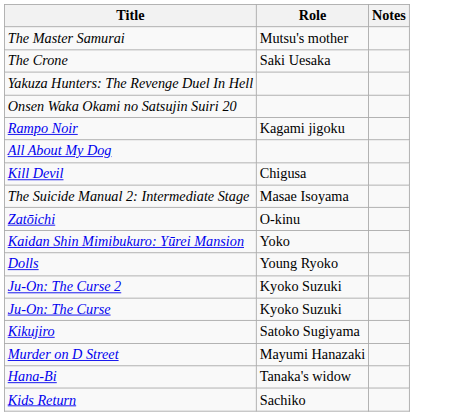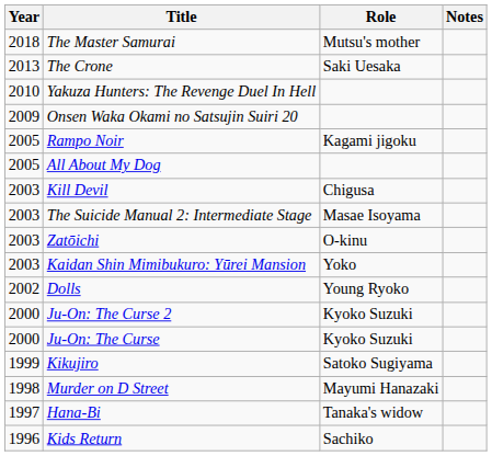 <table class="wikitable sortable">
 <tr>
+<th>Year</th>
 <th>Title</th>
 <th>Role</th>
 <th class="unsortable">Notes</th>
 </tr>
 <tr>
+<td>2018</td>
 <td><em>The Master Samurai</em></td>
 <td>Mutsu's mother</td>
 <td></td>
 </tr>
 <tr>
+<td>2013</td>
 <td><em>The Crone</em></td>
 <td>Saki Uesaka</td>
 <td></td>
 </tr>
 <tr>
+<td>2010</td>
 <td><em>Yakuza Hunters: The Revenge Duel In Hell</em></td>
 <td></td>
 <td></td>
 </tr>
 <tr>
+<td>2009</td>
 <td><em>Onsen Waka Okami no Satsujin Suiri 20</em></td>
 <td></td>
 <td></td>
 </tr>
 <tr>
+<td>2005</td>
 <td><em><a href='#'>Rampo Noir</a></em></td>
 <td>Kagami jigoku</td>
 <td></td>
 </tr>
 <tr>
+<td>2005</td>
 <td><em><a href='#'>All About My Dog</a></em></td>
 <td></td>
 <td></td>
 </tr>
 <tr>
+<td>2003</td>
 <td><em><a href='#'>Kill Devil</a></em></td>
 <td>Chigusa</td>
 <td></td>
 </tr>
 <tr>
+<td>2003</td>
 <td><em>The Suicide Manual 2: Intermediate Stage</em></td>
 <td>Masae Isoyama</td>
 <td></td>
 </tr>
 <tr>
+<td>2003</td>
 <td><em><a href='#'>Zatōichi</a></em></td>
 <td>O-kinu</td>
 <td></td>
 </tr>
 <tr>
+<td>2003</td>
 <td><em><a href='#'>Kaidan Shin Mimibukuro: Yūrei Mansion</a></em></td>
 <td>Yoko</td>
 <td></td>
 </tr>
 <tr>
+<td>2002</td>
 <td><em><a href='#'>Dolls</a></em></td>
 <td>Young Ryoko</td>
 <td></td>
 </tr>
 <tr>
+<td>2000</td>
 <td><em><a href='#'>Ju-On: The Curse 2</a></em></td>
 <td>Kyoko Suzuki</td>
 <td></td>
 </tr>
 <tr>
+<td>2000</td>
 <td><em><a href='#'>Ju-On: The Curse</a></em></td>
 <td>Kyoko Suzuki</td>
 <td></td>
 </tr>
 <tr>
+<td>1999</td>
 <td><em><a href='#'>Kikujiro</a></em></td>
 <td>Satoko Sugiyama</td>
 <td></td>
 </tr>
 <tr>
+<td>1998</td>
 <td><em><a href='#'>Murder on D Street</a></em></td>
 <td>Mayumi Hanazaki</td>
 <td></td>
 </tr>
 <tr>
+<td>1997</td>
 <td><em><a href='#'>Hana-Bi</a></em></td>
 <td>Tanaka's widow</td>
 <td></td>
 </tr>
 <tr>
+<td>1996</td>
 <td><em><a href='#'>Kids Return</a></em></td>
 <td>Sachiko</td>
 <td></td>
 </tr>
 </table>
